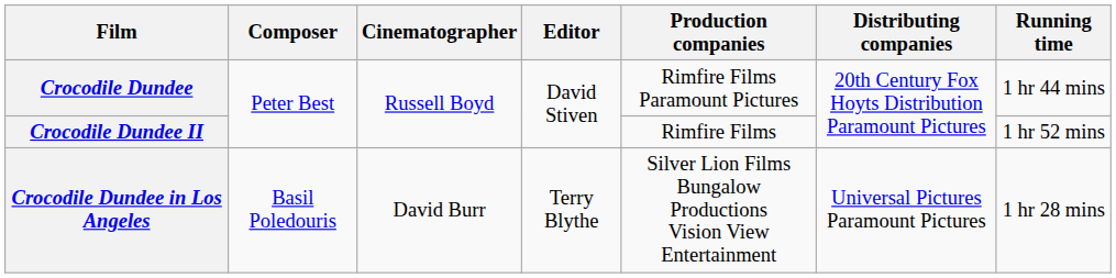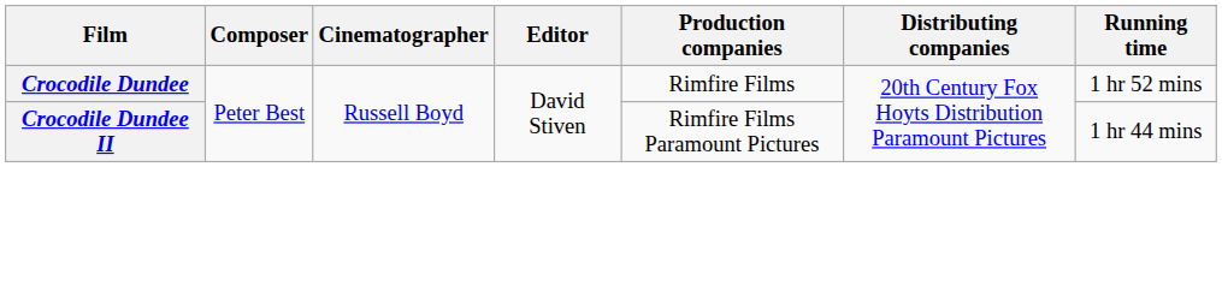 <table class="wikitable sortable" style="text-align:center;">
 <tr>
 <th>Film</th>
 <th>Composer</th>
 <th>Cinematographer</th>
 <th>Editor</th>
 <th>Production companies</th>
 <th>Distributing companies</th>
 <th>Running time</th>
 </tr>
 <tr>
 <th scope="row"><em><a href='#'>Crocodile Dundee</a></em></th>
 <td rowspan="2"><a href='#'>Peter Best</a></td>
 <td rowspan="2"><a href='#'>Russell Boyd</a></td>
 <td rowspan="2">David Stiven</td>
-<td>Rimfire Films<br>Paramount Pictures</td>
+<td>Rimfire Films</td>
 <td rowspan="2"><a href='#'>20th Century Fox</a><br><a href='#'>Hoyts Distribution</a><br><a href='#'>Paramount Pictures</a></td>
-<td>1 hr 44 mins</td>
+<td>1 hr 52 mins</td>
 </tr>
 <tr>
 <th scope="row"><em><a href='#'>Crocodile Dundee II</a></em></th>
-<td>Rimfire Films</td>
-<td>1 hr 52 mins</td>
-</tr>
-<tr>
-<th scope="row"><em><a href='#'>Crocodile Dundee in Los Angeles</a></em></th>
-<td><a href='#'>Basil Poledouris</a></td>
-<td>David Burr</td>
-<td>Terry Blythe</td>
-<td>Silver Lion Films<br>Bungalow Productions<br>Vision View Entertainment</td>
-<td><a href='#'>Universal Pictures</a><br>Paramount Pictures</td>
-<td>1 hr 28 mins</td>
+<td>Rimfire Films<br>Paramount Pictures</td>
+<td>1 hr 44 mins</td>
 </tr>
 </table>
